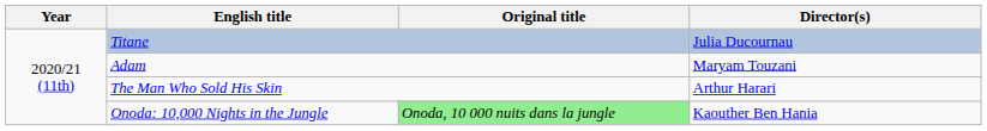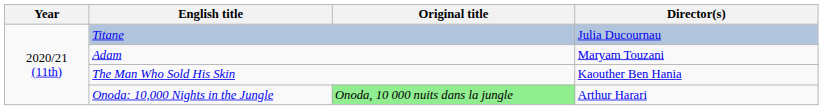 <table class="wikitable">
 <tr>
 <th width="100"><strong>Year</strong></th>
 <th width="300"><strong>English title</strong></th>
 <th width="300"><strong>Original title</strong></th>
 <th width="300"><strong>Director(s)</strong></th>
 </tr>
 <tr>
 <td rowspan="4" style="text-align:center;">2020/21<br><a href='#'>(11th)</a></td>
 <td style="background:#B0C4DE;" colspan="2"><em><a href='#'>Titane</a></em></td>
 <td style="background:#B0C4DE;"><a href='#'>Julia Ducournau</a></td>
 </tr>
 <tr>
 <td colspan="2"><em><a href='#'>Adam</a></em></td>
 <td><a href='#'>Maryam Touzani</a></td>
 </tr>
 <tr>
 <td colspan="2"><em><a href='#'>The Man Who Sold His Skin</a></em></td>
-<td><a href='#'>Arthur Harari</a></td>
+<td><a href='#'>Kaouther Ben Hania</a></td>
 </tr>
 <tr>
 <td><em><a href='#'>Onoda: 10,000 Nights in the Jungle</a></em></td>
 <td style="background: lightgreen;"><em>Onoda, 10 000 nuits dans la jungle</em></td>
-<td><a href='#'>Kaouther Ben Hania</a></td>
+<td><a href='#'>Arthur Harari</a></td>
 </tr>
 </table>
